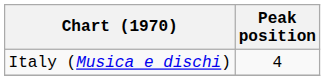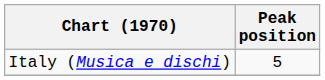 <table class="wikitable sortable">
 <tr>
 <th align="left">Chart (1970)</th>
 <th align="left">Peak<br>position</th>
 </tr>
 <tr>
 <td align="left">Italy (<em><a href='#'>Musica e dischi</a></em>)</td>
-<td align="center">4</td>
+<td align="center">5</td>
 </tr>
 <tr>
 </tr>
 </table>
